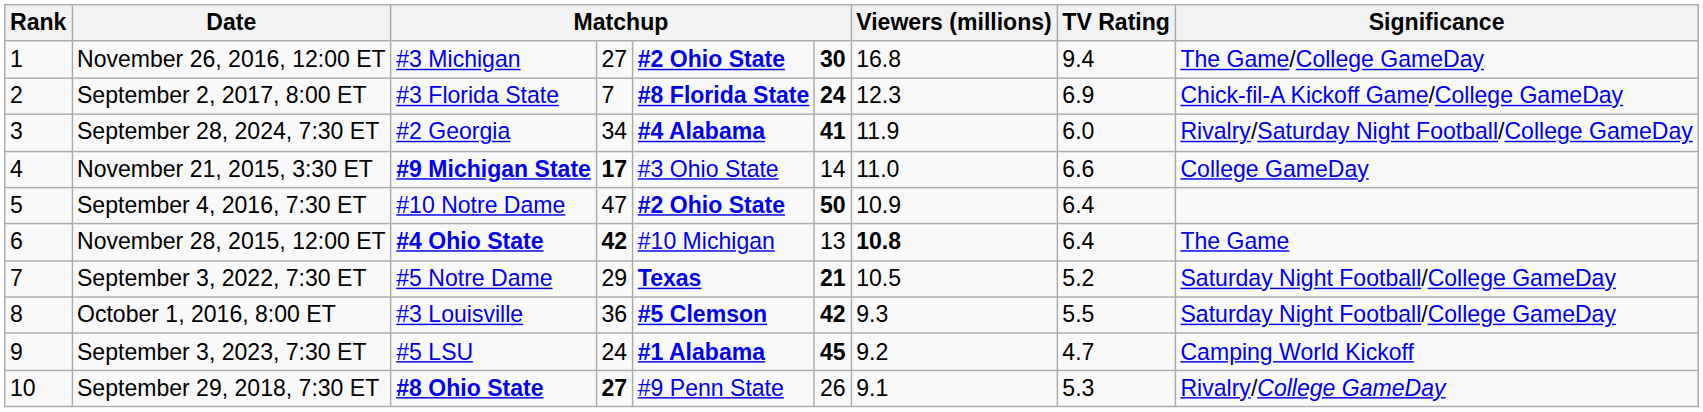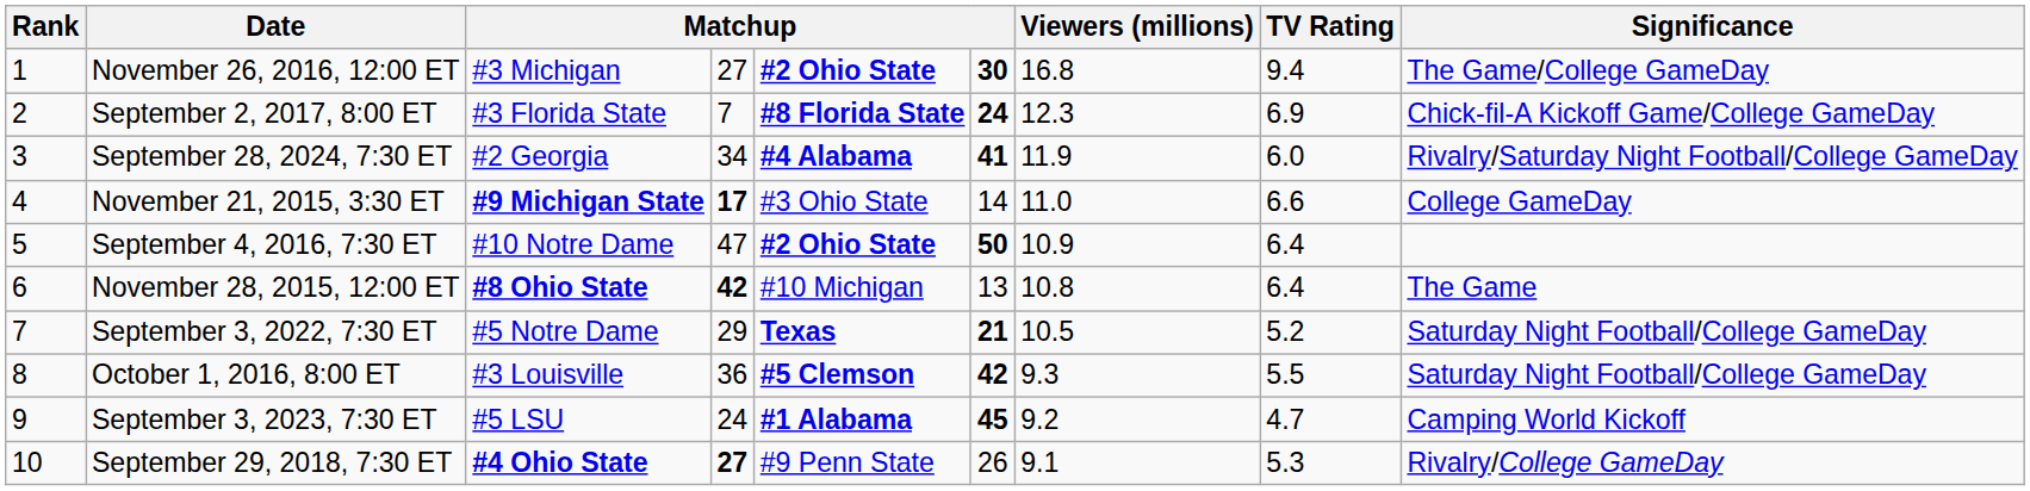 <table class="wikitable">
 <tr>
 <th>Rank</th>
 <th>Date</th>
 <th colspan="4">Matchup</th>
 <th>Viewers (millions)</th>
 <th>TV Rating</th>
 <th>Significance</th>
 </tr>
 <tr>
 <td>1</td>
 <td>November 26, 2016, 12:00 ET</td>
 <td><a href='#'>#3 Michigan</a></td>
 <td>27</td>
 <td><strong><a href='#'>#2 Ohio State</a></strong></td>
 <td><strong>30</strong></td>
 <td>16.8</td>
 <td>9.4</td>
 <td><a href='#'>The Game</a>/<a href='#'>College GameDay</a></td>
 </tr>
 <tr>
 <td>2</td>
 <td>September 2, 2017, 8:00 ET</td>
 <td><a href='#'>#3 Florida State</a></td>
 <td>7</td>
 <td><strong><a href='#'>#8 Florida State</a></strong></td>
 <td><strong>24</strong></td>
 <td>12.3</td>
 <td>6.9</td>
 <td><a href='#'>Chick-fil-A Kickoff Game</a>/<a href='#'>College GameDay</a></td>
 </tr>
 <tr>
 <td>3</td>
 <td>September 28, 2024, 7:30 ET</td>
 <td><a href='#'>#2 Georgia</a></td>
 <td>34</td>
 <td><strong><a href='#'>#4 Alabama</a></strong></td>
 <td><strong>41</strong></td>
 <td>11.9</td>
 <td>6.0</td>
 <td><a href='#'>Rivalry</a>/<a href='#'>Saturday Night Football</a>/<a href='#'>College GameDay</a></td>
 </tr>
 <tr>
 <td>4</td>
 <td>November 21, 2015, 3:30 ET</td>
 <td><strong><a href='#'>#9 Michigan State</a></strong></td>
 <td><strong>17</strong></td>
 <td><a href='#'>#3 Ohio State</a></td>
 <td>14</td>
 <td>11.0</td>
 <td>6.6</td>
 <td><a href='#'>College GameDay</a></td>
 </tr>
 <tr>
 <td>5</td>
 <td>September 4, 2016, 7:30 ET</td>
 <td><a href='#'>#10 Notre Dame</a></td>
 <td>47</td>
 <td><strong><a href='#'>#2 Ohio State</a></strong></td>
 <td><strong>50</strong></td>
 <td>10.9</td>
 <td>6.4</td>
 <td></td>
 </tr>
 <tr>
 <td>6</td>
 <td>November 28, 2015, 12:00 ET</td>
-<td><a href='#'><strong>#4 Ohio State</strong></a></td>
+<td><strong><a href='#'>#8 Ohio State</a></strong></td>
 <td><strong>42</strong></td>
 <td><a href='#'>#10 Michigan</a></td>
 <td>13</td>
-<td><strong>10.8</strong></td>
+<td>10.8</td>
 <td>6.4</td>
 <td><a href='#'>The Game</a></td>
 </tr>
 <tr>
 <td>7</td>
 <td>September 3, 2022, 7:30 ET</td>
 <td><a href='#'>#5 Notre Dame</a></td>
 <td>29</td>
 <td><strong><a href='#'>Texas</a></strong></td>
 <td><strong>21</strong></td>
 <td>10.5</td>
 <td>5.2</td>
 <td><a href='#'>Saturday Night Football</a>/<a href='#'>College GameDay</a></td>
 </tr>
 <tr>
 <td>8</td>
 <td>October 1, 2016, 8:00 ET</td>
 <td><a href='#'>#3 Louisville</a></td>
 <td>36</td>
 <td><strong><a href='#'>#5 Clemson</a></strong></td>
 <td><strong>42</strong></td>
 <td>9.3</td>
 <td>5.5</td>
 <td><a href='#'>Saturday Night Football</a>/<a href='#'>College GameDay</a></td>
 </tr>
 <tr>
 <td>9</td>
 <td>September 3, 2023, 7:30 ET</td>
 <td><a href='#'>#5 LSU</a></td>
 <td>24</td>
 <td><strong><a href='#'>#1 Alabama</a></strong></td>
 <td><strong>45</strong></td>
 <td>9.2</td>
 <td>4.7</td>
 <td><a href='#'>Camping World Kickoff</a></td>
 </tr>
 <tr>
 <td>10</td>
 <td>September 29, 2018, 7:30 ET</td>
-<td><strong><a href='#'>#8 Ohio State</a></strong></td>
+<td><a href='#'><strong>#4 Ohio State</strong></a></td>
 <td><strong>27</strong></td>
 <td><a href='#'>#9 Penn State</a></td>
 <td>26</td>
 <td>9.1</td>
 <td>5.3</td>
 <td><a href='#'>Rivalry</a>/<em><a href='#'>College GameDay</a></em></td>
 </tr>
 </table>
